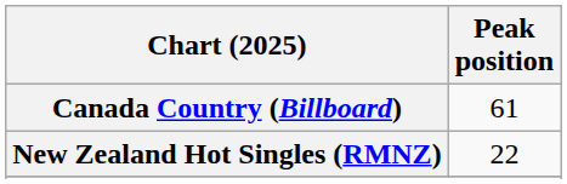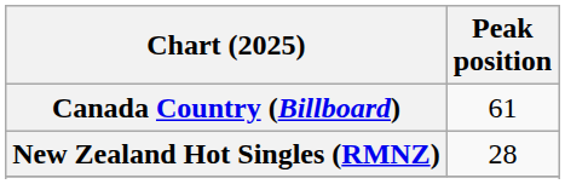 <table class="wikitable sortable plainrowheaders" style="text-align:center">
 <tr>
 <th scope="col">Chart (2025)</th>
 <th scope="col">Peak<br>position</th>
 </tr>
 <tr>
 <th scope="row">Canada <a href='#'>Country</a> (<em><a href='#'>Billboard</a></em>)</th>
 <td>61</td>
 </tr>
 <tr>
 <th scope="row">New Zealand Hot Singles (<a href='#'>RMNZ</a>)</th>
-<td>22</td>
+<td>28</td>
 </tr>
 <tr>
 </tr>
 <tr>
 </tr>
 <tr>
 </tr>
 </table>
